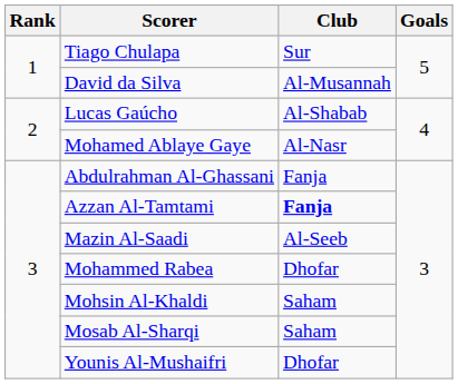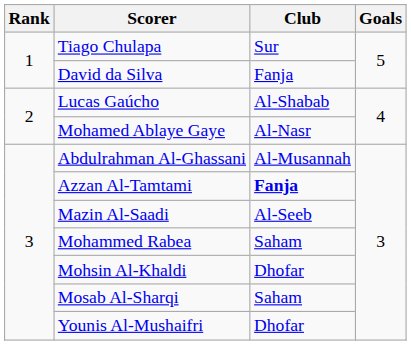 <table class="wikitable sortable" style="text-align:center">
 <tr>
 <th>Rank</th>
 <th>Scorer</th>
 <th>Club</th>
 <th>Goals</th>
 </tr>
 <tr>
 <td rowspan="2">1</td>
 <td align="left"> <a href='#'>Tiago Chulapa</a></td>
 <td align="left"><a href='#'>Sur</a></td>
 <td rowspan="2">5</td>
 </tr>
 <tr>
 <td align="left"> <a href='#'>David da Silva</a></td>
-<td align="left"><a href='#'>Al-Musannah</a></td>
+<td align="left"><a href='#'>Fanja</a></td>
 </tr>
 <tr>
 <td rowspan="2">2</td>
 <td align="left"> <a href='#'>Lucas Gaúcho</a></td>
 <td align="left"><a href='#'>Al-Shabab</a></td>
 <td rowspan="2">4</td>
 </tr>
 <tr>
 <td align="left"> <a href='#'>Mohamed Ablaye Gaye</a></td>
 <td align="left"><a href='#'>Al-Nasr</a></td>
 </tr>
 <tr>
 <td rowspan="7">3</td>
 <td align="left"> <a href='#'>Abdulrahman Al-Ghassani</a></td>
-<td align="left"><a href='#'>Fanja</a></td>
+<td align="left"><a href='#'>Al-Musannah</a></td>
 <td rowspan="7">3</td>
 </tr>
 <tr>
 <td align="left"> <a href='#'>Azzan Al-Tamtami</a></td>
 <td align="left"><strong><a href='#'>Fanja</a></strong></td>
 </tr>
 <tr>
 <td align="left"> <a href='#'>Mazin Al-Saadi</a></td>
 <td align="left"><a href='#'>Al-Seeb</a></td>
 </tr>
 <tr>
 <td align="left"> <a href='#'>Mohammed Rabea</a></td>
-<td align="left"><a href='#'>Dhofar</a></td>
+<td align="left"><a href='#'>Saham</a></td>
 </tr>
 <tr>
 <td align="left"> <a href='#'>Mohsin Al-Khaldi</a></td>
-<td align="left"><a href='#'>Saham</a></td>
+<td align="left"><a href='#'>Dhofar</a></td>
 </tr>
 <tr>
 <td align="left"> <a href='#'>Mosab Al-Sharqi</a></td>
 <td align="left"><a href='#'>Saham</a></td>
 </tr>
 <tr>
 <td align="left"> <a href='#'>Younis Al-Mushaifri</a></td>
 <td align="left"><a href='#'>Dhofar</a></td>
 </tr>
 </table>
